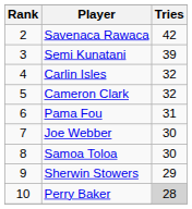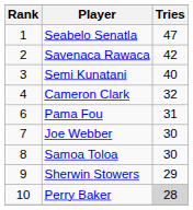 <table class="wikitable sortable">
 <tr>
 </tr>
 <tr>
 <th>Rank</th>
 <th>Player</th>
 <th>Tries</th>
 </tr>
 <tr>
+<td align=center>1</td>
+<td> <a href='#'>Seabelo Senatla</a></td>
+<td align=center>47</td>
+</tr>
+<tr>
 <td align=center>2</td>
 <td> <a href='#'>Savenaca Rawaca</a></td>
 <td align=center>42</td>
 </tr>
 <tr>
 <td align=center>3</td>
 <td> <a href='#'>Semi Kunatani</a></td>
-<td align=center>39</td>
+<td align=center>40</td>
 </tr>
 <tr>
 <td align=center>4</td>
-<td> <a href='#'>Carlin Isles</a></td>
-<td align=center>32</td>
-</tr>
-<tr>
-<td align=center>5</td>
 <td> <a href='#'>Cameron Clark</a></td>
 <td align=center>32</td>
 </tr>
 <tr>
 <td align=center>6</td>
 <td> <a href='#'>Pama Fou</a></td>
 <td align=center>31</td>
 </tr>
 <tr>
 <td align=center>7</td>
 <td> <a href='#'>Joe Webber</a></td>
 <td align=center>30</td>
 </tr>
 <tr>
 <td align=center>8</td>
 <td> <a href='#'>Samoa Toloa</a></td>
 <td align=center>30</td>
 </tr>
 <tr>
 <td align=center>9</td>
 <td> <a href='#'>Sherwin Stowers</a></td>
 <td align=center>29</td>
 </tr>
 <tr>
 <td style="text-align:center;">10</td>
 <td> <a href='#'>Perry Baker</a></td>
 <td align=center style="background: lightgrey;">28</td>
 </tr>
 <tr>
 </tr>
 </table>
